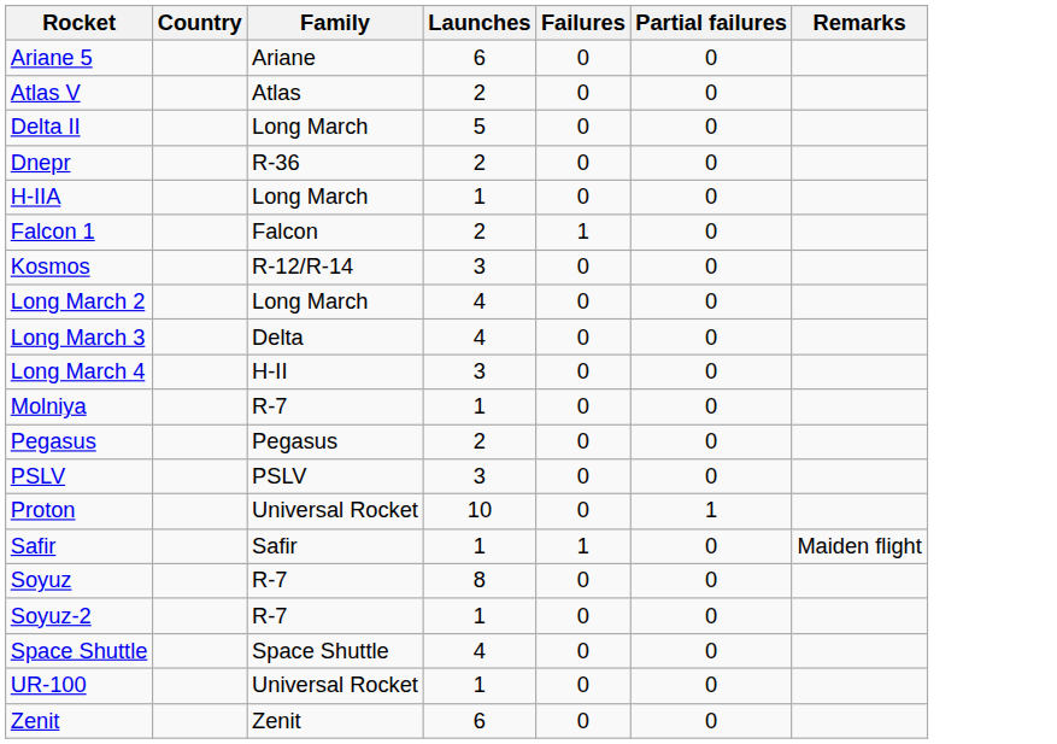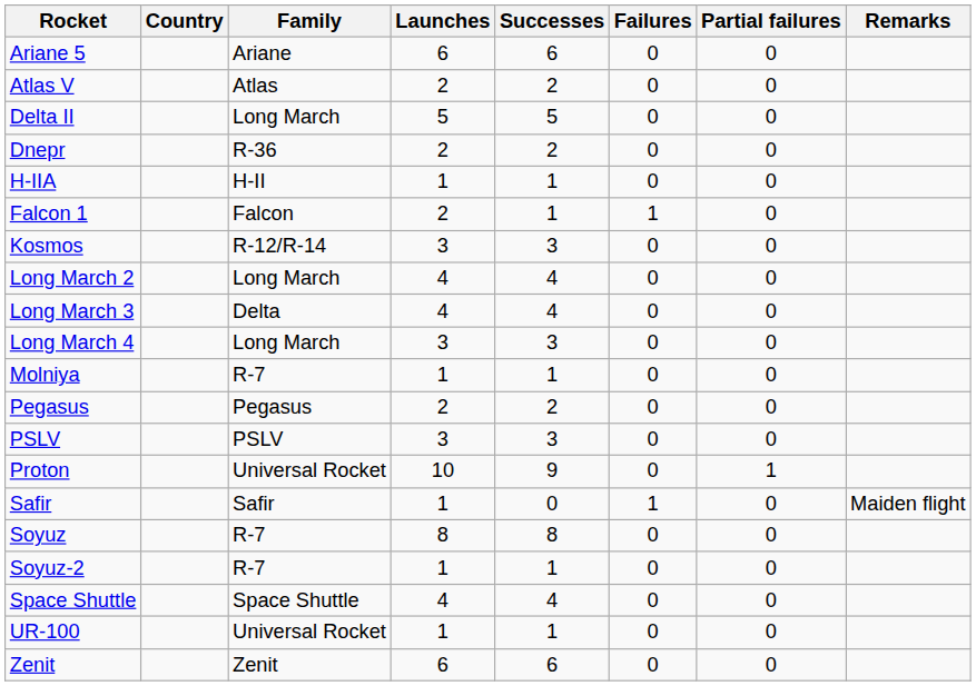 <table class="wikitable sortable collapsible collapsed" style=text-align:center>
 <tr>
 <th>Rocket</th>
 <th>Country</th>
 <th>Family</th>
 <th>Launches</th>
+<th>Successes</th>
 <th>Failures</th>
 <th>Partial failures</th>
 <th>Remarks</th>
 </tr>
 <tr>
 <td align=left><a href='#'>Ariane 5</a></td>
 <td align=left></td>
 <td align=left>Ariane</td>
+<td>6</td>
 <td>6</td>
 <td>0</td>
 <td>0</td>
 <td></td>
 </tr>
 <tr>
 <td align=left><a href='#'>Atlas V</a></td>
 <td align=left></td>
 <td align=left>Atlas</td>
 <td>2</td>
+<td>2</td>
 <td>0</td>
 <td>0</td>
 <td></td>
 </tr>
 <tr>
 <td align=left><a href='#'>Delta II</a></td>
 <td align=left></td>
 <td align=left>Long March</td>
+<td>5</td>
 <td>5</td>
 <td>0</td>
 <td>0</td>
 <td></td>
 </tr>
 <tr>
 <td align=left><a href='#'>Dnepr</a></td>
 <td align=left></td>
 <td align=left>R-36</td>
 <td>2</td>
+<td>2</td>
 <td>0</td>
 <td>0</td>
 <td></td>
 </tr>
 <tr>
 <td align=left><a href='#'>H-IIA</a></td>
 <td align=left></td>
-<td align=left>Long March</td>
+<td align=left>H-II</td>
+<td>1</td>
 <td>1</td>
 <td>0</td>
 <td>0</td>
 <td></td>
 </tr>
 <tr>
 <td align=left><a href='#'>Falcon 1</a></td>
 <td align=left></td>
 <td align=left>Falcon</td>
 <td>2</td>
 <td>1</td>
+<td>1</td>
 <td>0</td>
 <td></td>
 </tr>
 <tr>
 <td align=left><a href='#'>Kosmos</a></td>
 <td align=left></td>
 <td align=left>R-12/R-14</td>
+<td>3</td>
 <td>3</td>
 <td>0</td>
 <td>0</td>
 <td></td>
 </tr>
 <tr>
 <td align=left><a href='#'>Long March 2</a></td>
 <td align=left></td>
 <td align=left>Long March</td>
 <td>4</td>
+<td>4</td>
 <td>0</td>
 <td>0</td>
 <td></td>
 </tr>
 <tr>
 <td align=left><a href='#'>Long March 3</a></td>
 <td align=left></td>
 <td align=left>Delta</td>
 <td>4</td>
+<td>4</td>
 <td>0</td>
 <td>0</td>
 <td></td>
 </tr>
 <tr>
 <td align=left><a href='#'>Long March 4</a></td>
 <td align=left></td>
-<td align=left>H-II</td>
+<td align=left>Long March</td>
+<td>3</td>
 <td>3</td>
 <td>0</td>
 <td>0</td>
 <td></td>
 </tr>
 <tr>
 <td align=left><a href='#'>Molniya</a></td>
 <td align=left></td>
 <td align=left>R-7</td>
 <td>1</td>
+<td>1</td>
 <td>0</td>
 <td>0</td>
 <td></td>
 </tr>
 <tr>
 <td align=left><a href='#'>Pegasus</a></td>
 <td align=left></td>
 <td align=left>Pegasus</td>
+<td>2</td>
 <td>2</td>
 <td>0</td>
 <td>0</td>
 <td></td>
 </tr>
 <tr>
 <td align=left><a href='#'>PSLV</a></td>
 <td align=left></td>
 <td align=left>PSLV</td>
 <td>3</td>
+<td>3</td>
 <td>0</td>
 <td>0</td>
 <td></td>
 </tr>
 <tr>
 <td align=left><a href='#'>Proton</a></td>
 <td align=left></td>
 <td align=left>Universal Rocket</td>
 <td>10</td>
+<td>9</td>
 <td>0</td>
 <td>1</td>
 <td></td>
 </tr>
 <tr>
 <td align=left><a href='#'>Safir</a></td>
 <td align=left></td>
 <td align=left>Safir</td>
 <td>1</td>
+<td>0</td>
 <td>1</td>
 <td>0</td>
 <td align=left>Maiden flight</td>
 </tr>
 <tr>
 <td align=left><a href='#'>Soyuz</a></td>
 <td align=left></td>
 <td align=left>R-7</td>
+<td>8</td>
 <td>8</td>
 <td>0</td>
 <td>0</td>
 <td></td>
 </tr>
 <tr>
 <td align=left><a href='#'>Soyuz-2</a></td>
 <td align=left></td>
 <td align=left>R-7</td>
 <td>1</td>
+<td>1</td>
 <td>0</td>
 <td>0</td>
 <td></td>
 </tr>
 <tr>
 <td align=left><a href='#'>Space Shuttle</a></td>
 <td align=left></td>
 <td align=left>Space Shuttle</td>
+<td>4</td>
 <td>4</td>
 <td>0</td>
 <td>0</td>
 <td></td>
 </tr>
 <tr>
 <td align=left><a href='#'>UR-100</a></td>
 <td align=left></td>
 <td align=left>Universal Rocket</td>
 <td>1</td>
+<td>1</td>
 <td>0</td>
 <td>0</td>
 <td></td>
 </tr>
 <tr>
 <td align=left><a href='#'>Zenit</a></td>
 <td align=left></td>
 <td align=left>Zenit</td>
 <td>6</td>
+<td>6</td>
 <td>0</td>
 <td>0</td>
 <td></td>
 </tr>
 </table>
